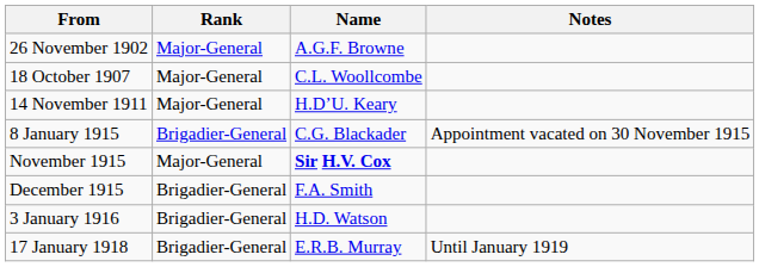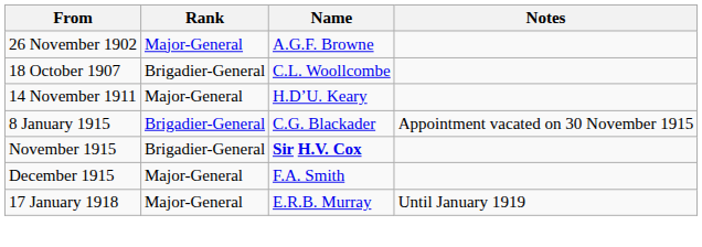 <table class="wikitable">
 <tr>
 <th>From</th>
 <th>Rank</th>
 <th>Name</th>
 <th>Notes</th>
 </tr>
 <tr>
 <td>26 November 1902</td>
 <td><a href='#'>Major-General</a></td>
 <td><a href='#'>A.G.F. Browne</a></td>
 <td></td>
 </tr>
 <tr>
 <td>18 October 1907</td>
-<td>Major-General</td>
+<td>Brigadier-General</td>
 <td><a href='#'>C.L. Woollcombe</a></td>
 <td></td>
 </tr>
 <tr>
 <td>14 November 1911</td>
 <td>Major-General</td>
 <td><a href='#'>H.D’U. Keary</a></td>
 <td></td>
 </tr>
 <tr>
 <td>8 January 1915</td>
 <td><a href='#'>Brigadier-General</a></td>
 <td><a href='#'>C.G. Blackader</a></td>
 <td>Appointment vacated on 30 November 1915</td>
 </tr>
 <tr>
 <td>November 1915</td>
-<td>Major-General</td>
+<td>Brigadier-General</td>
 <td><strong><a href='#'>Sir</a> <a href='#'>H.V. Cox</a></strong></td>
 <td></td>
 </tr>
 <tr>
 <td>December 1915</td>
-<td>Brigadier-General</td>
+<td>Major-General</td>
 <td><a href='#'>F.A. Smith</a></td>
 <td></td>
 </tr>
 <tr>
-<td>3 January 1916</td>
-<td>Brigadier-General</td>
-<td><a href='#'>H.D. Watson</a></td>
-<td></td>
-</tr>
-<tr>
 <td>17 January 1918</td>
-<td>Brigadier-General</td>
+<td>Major-General</td>
 <td><a href='#'>E.R.B. Murray</a></td>
 <td>Until January 1919</td>
 </tr>
 </table>
